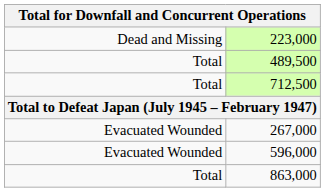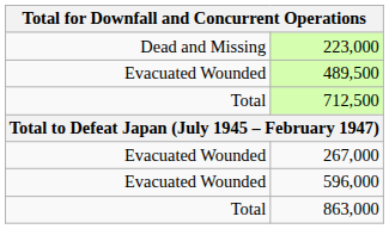 <table class="wikitable mw-collapsible">
 <tr>
 <th colspan="2">Total for Downfall and Concurrent Operations</th>
 </tr>
 <tr style="text-align: right;">
 <td>Dead and Missing</td>
 <td style="background: #d5ffaf;">223,000</td>
 </tr>
 <tr style="text-align: right;">
-<td>Total</td>
+<td>Evacuated Wounded</td>
 <td style="background: #d5ffaf;">489,500</td>
 </tr>
 <tr style="text-align: right;">
 <td>Total</td>
 <td style="background: #d5ffaf;">712,500</td>
 </tr>
 <tr>
 <th colspan="2">Total to Defeat Japan (July 1945 – February 1947)</th>
 </tr>
 <tr style="text-align: right;">
 <td>Evacuated Wounded</td>
 <td>267,000</td>
 </tr>
 <tr style="text-align: right;">
 <td>Evacuated Wounded</td>
 <td>596,000</td>
 </tr>
 <tr style="text-align: right;">
 <td>Total</td>
 <td>863,000</td>
 </tr>
 </table>
